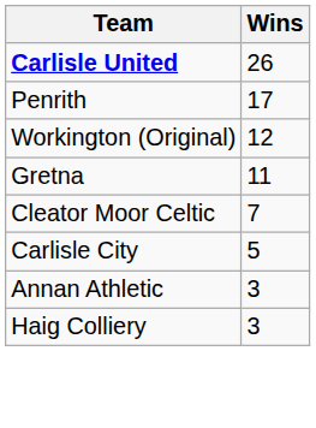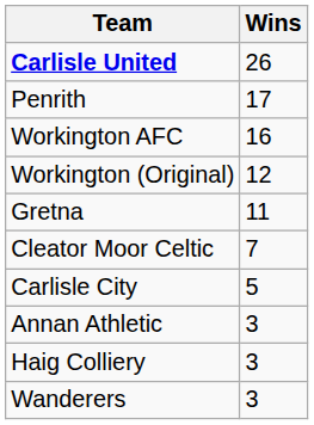 <table class=wikitable>
 <tr>
 <th>Team</th>
 <th>Wins</th>
 </tr>
 <tr>
 <td><strong><a href='#'>Carlisle United</a></strong></td>
 <td>26</td>
 </tr>
 <tr>
 <td>Penrith</td>
 <td>17</td>
+</tr>
+<tr>
+<td>Workington AFC</td>
+<td>16</td>
 </tr>
 <tr>
 <td>Workington (Original)</td>
 <td>12</td>
 </tr>
 <tr>
 <td>Gretna</td>
 <td>11</td>
 </tr>
 <tr>
 <td>Cleator Moor Celtic</td>
 <td>7</td>
 </tr>
 <tr>
 <td>Carlisle City</td>
 <td>5</td>
 </tr>
 <tr>
 <td>Annan Athletic</td>
 <td>3</td>
 </tr>
 <tr>
 <td>Haig Colliery</td>
 <td>3</td>
 </tr>
+<tr>
+<td>Wanderers</td>
+<td>3</td>
+</tr>
 </table>
